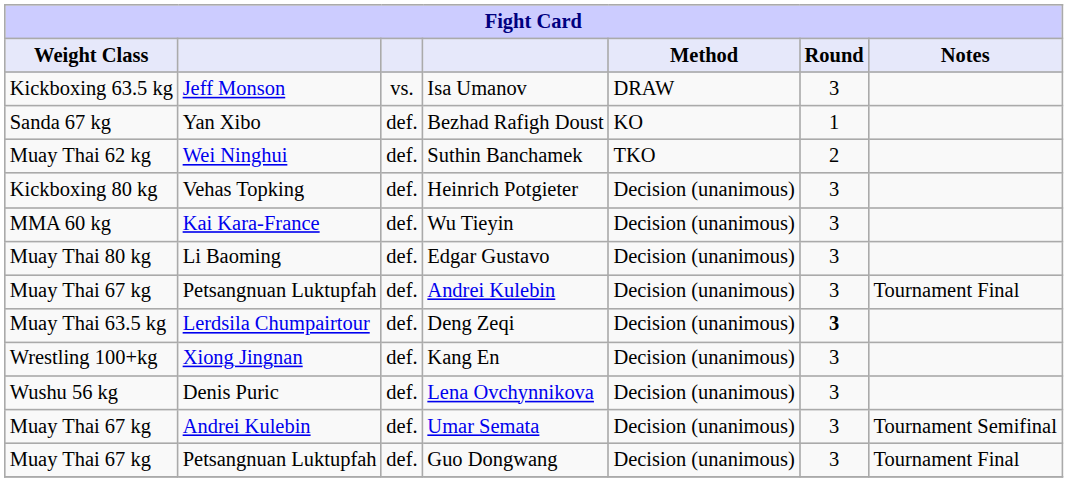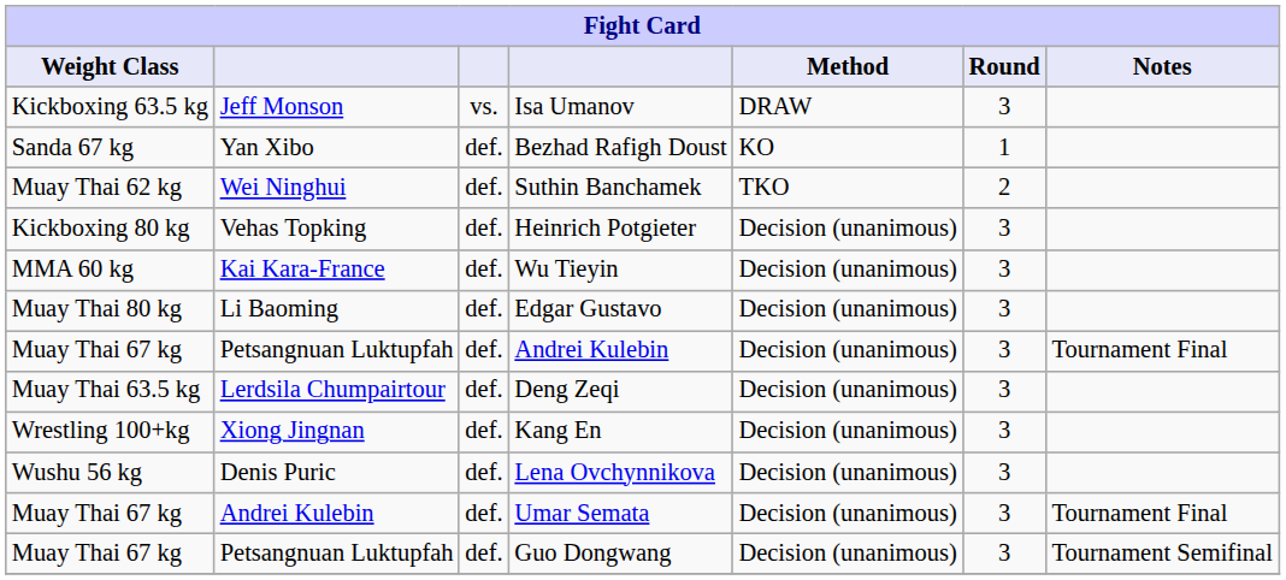 <table class="wikitable" style="font-size: 80%;">
 <tr>
 <th colspan="8" style="background-color: #ccf; color: #000080; text-align: center;"><strong>Fight Card</strong></th>
 </tr>
 <tr>
 <th colspan="1" style="background-color: #E6E8FA; color: #000000; text-align: center;">Weight Class</th>
 <th colspan="1" style="background-color: #E6E8FA; color: #000000; text-align: center;"></th>
 <th colspan="1" style="background-color: #E6E8FA; color: #000000; text-align: center;"></th>
 <th colspan="1" style="background-color: #E6E8FA; color: #000000; text-align: center;"></th>
 <th colspan="1" style="background-color: #E6E8FA; color: #000000; text-align: center;">Method</th>
 <th colspan="1" style="background-color: #E6E8FA; color: #000000; text-align: center;">Round</th>
 <th colspan="1" style="background-color: #E6E8FA; color: #000000; text-align: center;">Notes</th>
 </tr>
 <tr>
 <td>Kickboxing 63.5 kg</td>
 <td> <a href='#'>Jeff Monson</a></td>
 <td align=center>vs.</td>
 <td> Isa Umanov</td>
 <td>DRAW</td>
 <td align=center>3</td>
 <td></td>
 </tr>
 <tr>
 <td>Sanda 67 kg</td>
 <td> Yan Xibo</td>
 <td align=center>def.</td>
 <td> Bezhad Rafigh Doust</td>
 <td>KO</td>
 <td align=center>1</td>
 <td></td>
 </tr>
 <tr>
 <td>Muay Thai 62 kg</td>
 <td> <a href='#'>Wei Ninghui</a></td>
 <td align=center>def.</td>
 <td> Suthin Banchamek</td>
 <td>TKO</td>
 <td align=center>2</td>
 <td></td>
 </tr>
 <tr>
 <td>Kickboxing 80 kg</td>
 <td> Vehas Topking</td>
 <td align=center>def.</td>
 <td> Heinrich Potgieter</td>
 <td>Decision (unanimous)</td>
 <td align=center>3</td>
 <td></td>
 </tr>
 <tr>
 <td>MMA 60 kg</td>
 <td> <a href='#'>Kai Kara-France</a></td>
 <td align=center>def.</td>
 <td> Wu Tieyin</td>
 <td>Decision (unanimous)</td>
 <td align=center>3</td>
 <td></td>
 </tr>
 <tr>
 <td>Muay Thai 80 kg</td>
 <td> Li Baoming</td>
 <td align=center>def.</td>
 <td> Edgar Gustavo</td>
 <td>Decision (unanimous)</td>
 <td align=center>3</td>
 <td></td>
 </tr>
 <tr>
 <td>Muay Thai 67 kg</td>
 <td> Petsangnuan Luktupfah</td>
 <td align=center>def.</td>
 <td> <a href='#'>Andrei Kulebin</a></td>
 <td>Decision (unanimous)</td>
 <td align=center>3</td>
 <td>Tournament Final</td>
 </tr>
 <tr>
 <td>Muay Thai 63.5 kg</td>
 <td> <a href='#'>Lerdsila Chumpairtour</a></td>
 <td align=center>def.</td>
 <td> Deng Zeqi</td>
 <td>Decision (unanimous)</td>
-<td align=center><strong>3</strong></td>
+<td align=center>3</td>
 <td></td>
 </tr>
 <tr>
 <td>Wrestling 100+kg</td>
 <td> <a href='#'>Xiong Jingnan</a></td>
 <td align=center>def.</td>
 <td> Kang En</td>
 <td>Decision (unanimous)</td>
 <td align=center>3</td>
 <td></td>
 </tr>
 <tr>
 <td>Wushu 56 kg</td>
 <td> Denis Puric</td>
 <td align=center>def.</td>
 <td> <a href='#'>Lena Ovchynnikova</a></td>
 <td>Decision (unanimous)</td>
 <td align=center>3</td>
 <td></td>
 </tr>
 <tr>
 <td>Muay Thai 67 kg</td>
 <td> <a href='#'>Andrei Kulebin</a></td>
 <td align=center>def.</td>
 <td> <a href='#'>Umar Semata</a></td>
 <td>Decision (unanimous)</td>
 <td align=center>3</td>
-<td>Tournament Semifinal</td>
+<td>Tournament Final</td>
 </tr>
 <tr>
 <td>Muay Thai 67 kg</td>
 <td> Petsangnuan Luktupfah</td>
 <td align=center>def.</td>
 <td> Guo Dongwang</td>
 <td>Decision (unanimous)</td>
 <td align=center>3</td>
-<td>Tournament Final</td>
+<td>Tournament Semifinal</td>
 </tr>
 <tr>
 </tr>
 </table>
